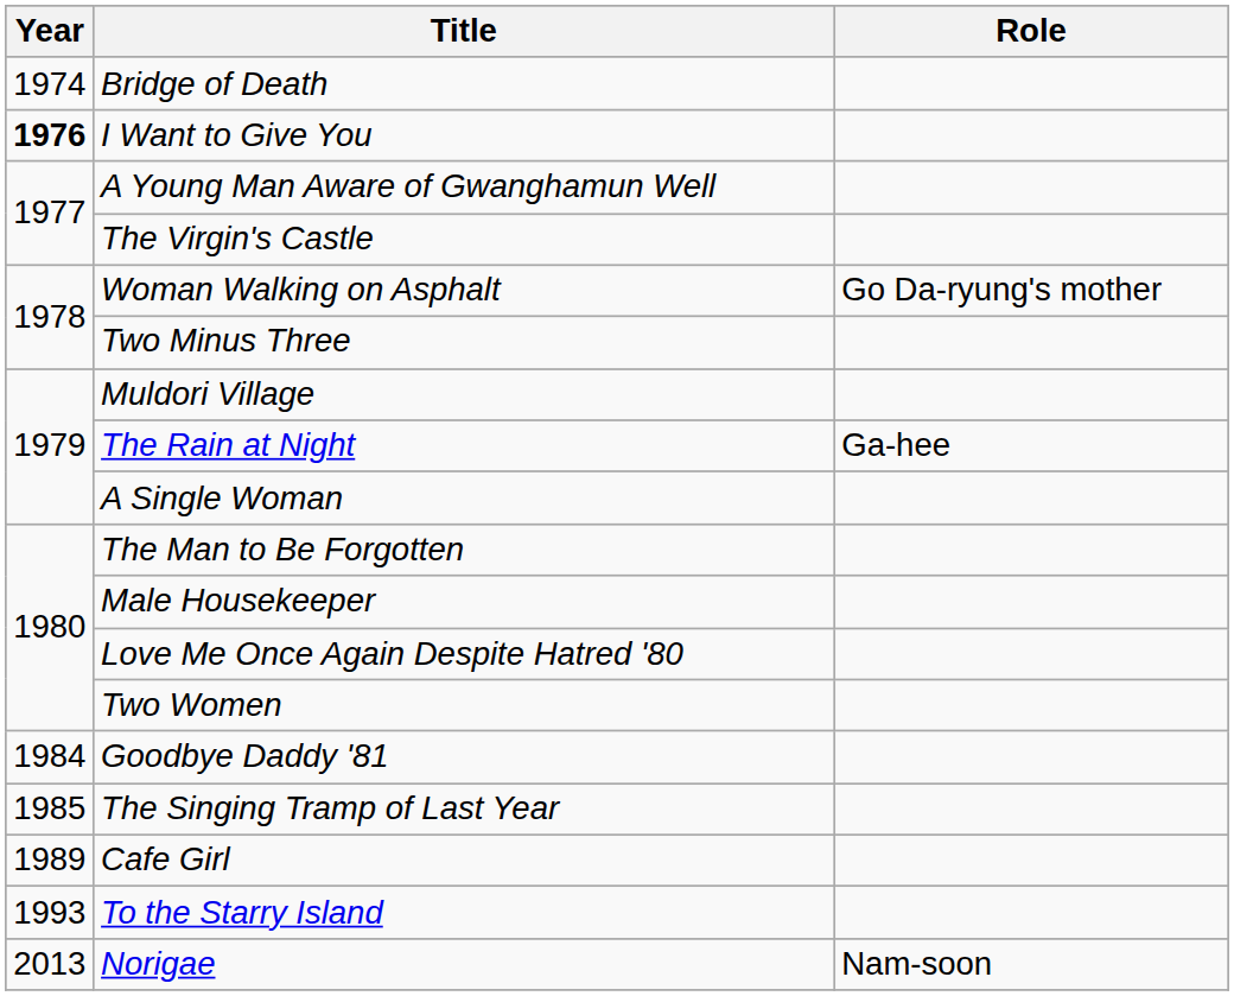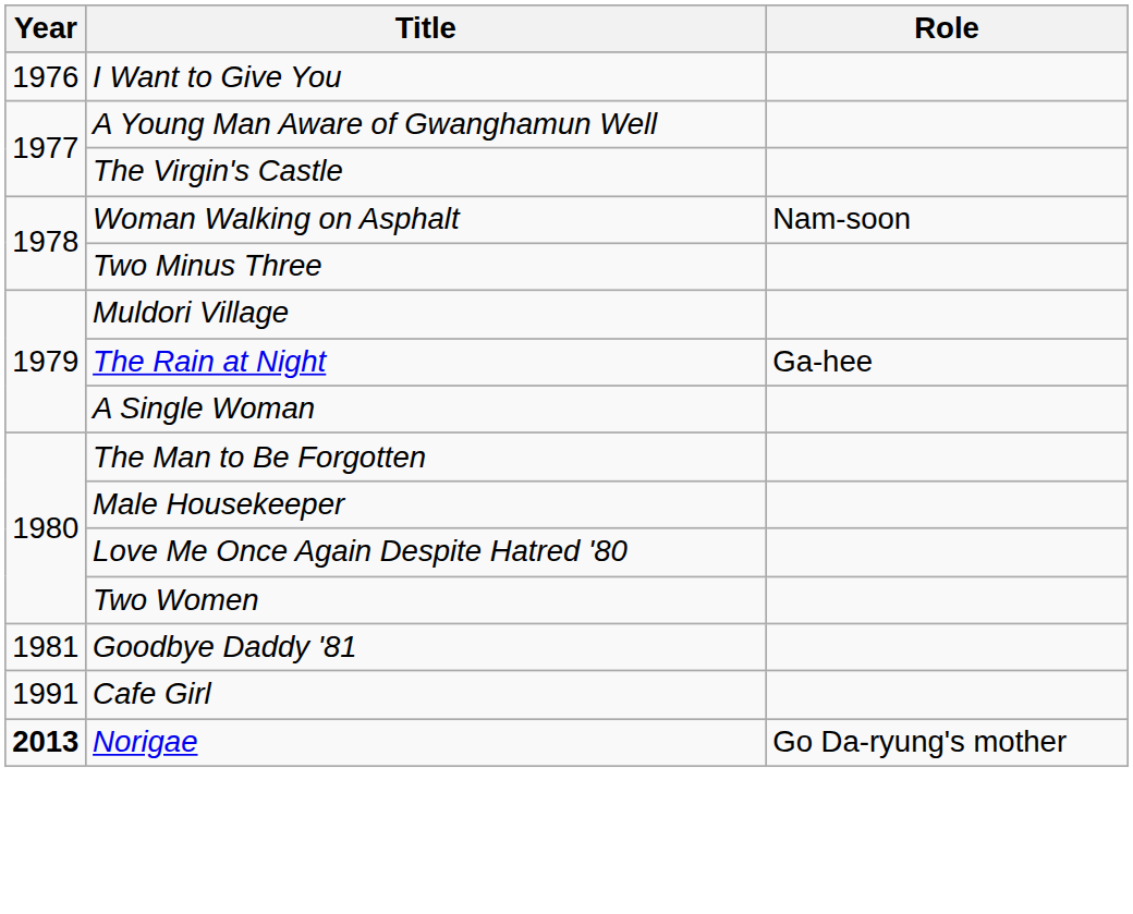 <table class="wikitable" style="width:600px">
 <tr>
 <th width=10>Year</th>
 <th>Title</th>
 <th>Role</th>
 </tr>
 <tr>
-<td>1974</td>
-<td><em>Bridge of Death</em></td>
-<td></td>
-</tr>
-<tr>
-<td><strong>1976</strong></td>
+<td>1976</td>
 <td><em>I Want to Give You</em></td>
 <td></td>
 </tr>
 <tr>
 <td rowspan=2>1977</td>
 <td><em>A Young Man Aware of Gwanghamun Well</em></td>
 <td></td>
 </tr>
 <tr>
 <td><em>The Virgin's Castle</em></td>
 <td></td>
 </tr>
 <tr>
 <td rowspan=2>1978</td>
 <td><em>Woman Walking on Asphalt</em></td>
-<td>Go Da-ryung's mother</td>
+<td>Nam-soon</td>
 </tr>
 <tr>
 <td><em>Two Minus Three</em></td>
 <td></td>
 </tr>
 <tr>
 <td rowspan=3>1979</td>
 <td><em>Muldori Village</em></td>
 <td></td>
 </tr>
 <tr>
 <td><em><a href='#'>The Rain at Night</a></em></td>
 <td>Ga-hee</td>
 </tr>
 <tr>
 <td><em> A Single Woman</em></td>
 <td></td>
 </tr>
 <tr>
 <td rowspan=4>1980</td>
 <td><em>The Man to Be Forgotten</em></td>
 <td></td>
 </tr>
 <tr>
 <td><em>Male Housekeeper</em></td>
 <td></td>
 </tr>
 <tr>
 <td><em>Love Me Once Again Despite Hatred '80</em></td>
 <td></td>
 </tr>
 <tr>
 <td><em>Two Women</em></td>
 <td></td>
 </tr>
 <tr>
-<td>1984</td>
+<td>1981</td>
 <td><em>Goodbye Daddy '81</em></td>
 <td></td>
 </tr>
 <tr>
-<td>1985</td>
-<td><em>The Singing Tramp of Last Year</em></td>
-<td></td>
-</tr>
-<tr>
-<td>1989</td>
+<td>1991</td>
 <td><em>Cafe Girl</em></td>
 <td></td>
 </tr>
 <tr>
-<td>1993</td>
-<td><em><a href='#'>To the Starry Island</a></em></td>
-<td></td>
-</tr>
-<tr>
-<td>2013</td>
+<td><strong>2013</strong></td>
 <td><em><a href='#'>Norigae</a></em></td>
-<td>Nam-soon</td>
+<td>Go Da-ryung's mother</td>
 </tr>
 </table>
